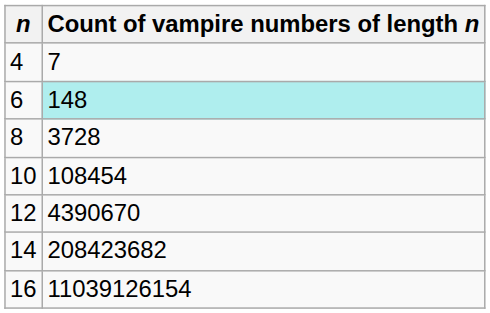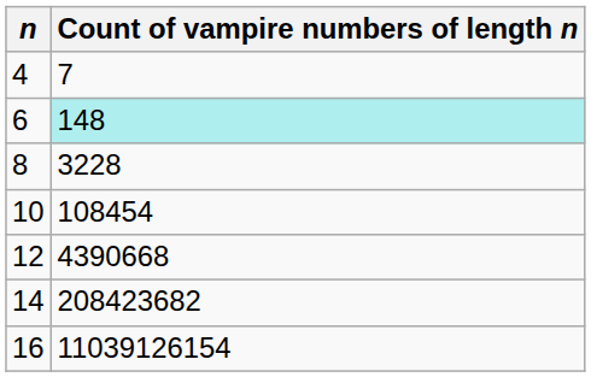 <table class="wikitable" style="float:right; margin: 1em;">
 <tr>
 <th><em>n</em></th>
 <th>Count of vampire numbers of length <em>n</em></th>
 </tr>
 <tr>
 <td>4</td>
 <td>7</td>
 </tr>
 <tr>
 <td>6</td>
 <td style="background: paleturquoise;">148</td>
 </tr>
 <tr>
 <td>8</td>
-<td>3728</td>
+<td>3228</td>
 </tr>
 <tr>
 <td>10</td>
 <td>108454</td>
 </tr>
 <tr>
 <td>12</td>
-<td>4390670</td>
+<td>4390668</td>
 </tr>
 <tr>
 <td>14</td>
 <td>208423682</td>
 </tr>
 <tr>
 <td>16</td>
 <td>11039126154</td>
 </tr>
 </table>
